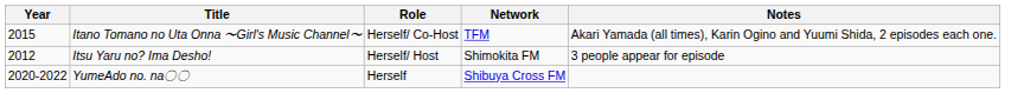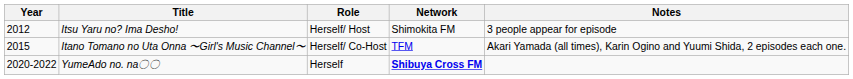 <table class="wikitable sortable">
 <tr>
 <th>Year</th>
 <th>Title</th>
 <th>Role</th>
 <th>Network</th>
 <th class="unsortable">Notes</th>
 </tr>
 <tr>
+<td>2012</td>
+<td><em>Itsu Yaru no? Ima Desho!</em></td>
+<td>Herself/ Host</td>
+<td>Shimokita FM</td>
+<td>3 people appear for episode</td>
+</tr>
+<tr>
 <td>2015</td>
 <td><em>Itano Tomano no Uta Onna 〜Girl's Music Channel〜</em></td>
 <td>Herself/ Co-Host</td>
 <td><a href='#'>TFM</a></td>
 <td>Akari Yamada (all times), Karin Ogino and Yuumi Shida, 2 episodes each one.</td>
 </tr>
 <tr>
-<td>2012</td>
-<td><em>Itsu Yaru no? Ima Desho!</em></td>
-<td>Herself/ Host</td>
-<td>Shimokita FM</td>
-<td>3 people appear for episode</td>
-</tr>
-<tr>
 <td>2020-2022</td>
 <td><em>YumeAdo no. na〇〇</em></td>
 <td>Herself</td>
-<td><a href='#'>Shibuya Cross FM</a></td>
+<td><strong><a href='#'>Shibuya Cross FM</a></strong></td>
 <td></td>
 </tr>
 </table>
